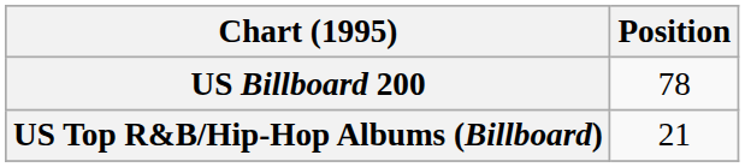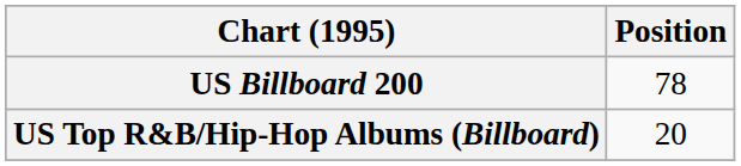 <table class="wikitable sortable plainrowheaders" style="text-align:center">
 <tr>
 <th scope="col">Chart (1995)</th>
 <th scope="col">Position</th>
 </tr>
 <tr>
 <th scope="row">US <em>Billboard</em> 200</th>
 <td>78</td>
 </tr>
 <tr>
 <th scope="row">US Top R&B/Hip-Hop Albums (<em>Billboard</em>)</th>
-<td>21</td>
+<td>20</td>
 </tr>
 </table>
